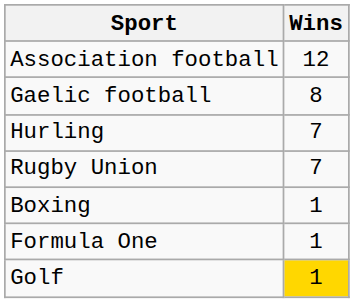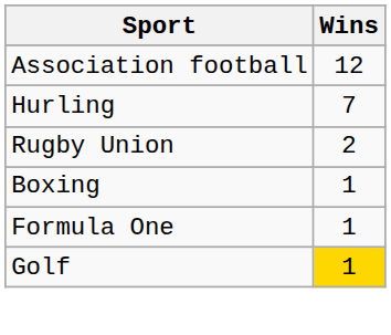 <table class="wikitable sortable">
 <tr>
 <th>Sport</th>
 <th>Wins</th>
 </tr>
 <tr>
 <td>Association football</td>
 <td style="text-align:center;">12</td>
 </tr>
 <tr>
-<td>Gaelic football</td>
-<td style="text-align:center;">8</td>
-</tr>
-<tr>
 <td>Hurling</td>
 <td style="text-align:center;">7</td>
 </tr>
 <tr>
 <td>Rugby Union</td>
-<td style="text-align:center;">7</td>
+<td style="text-align:center;">2</td>
 </tr>
 <tr>
 <td>Boxing</td>
 <td style="text-align:center;">1</td>
 </tr>
 <tr>
 <td>Formula One</td>
 <td style="text-align:center;">1</td>
 </tr>
 <tr>
 <td>Golf</td>
 <td style="background: gold; text-align:center;">1</td>
 </tr>
 </table>
